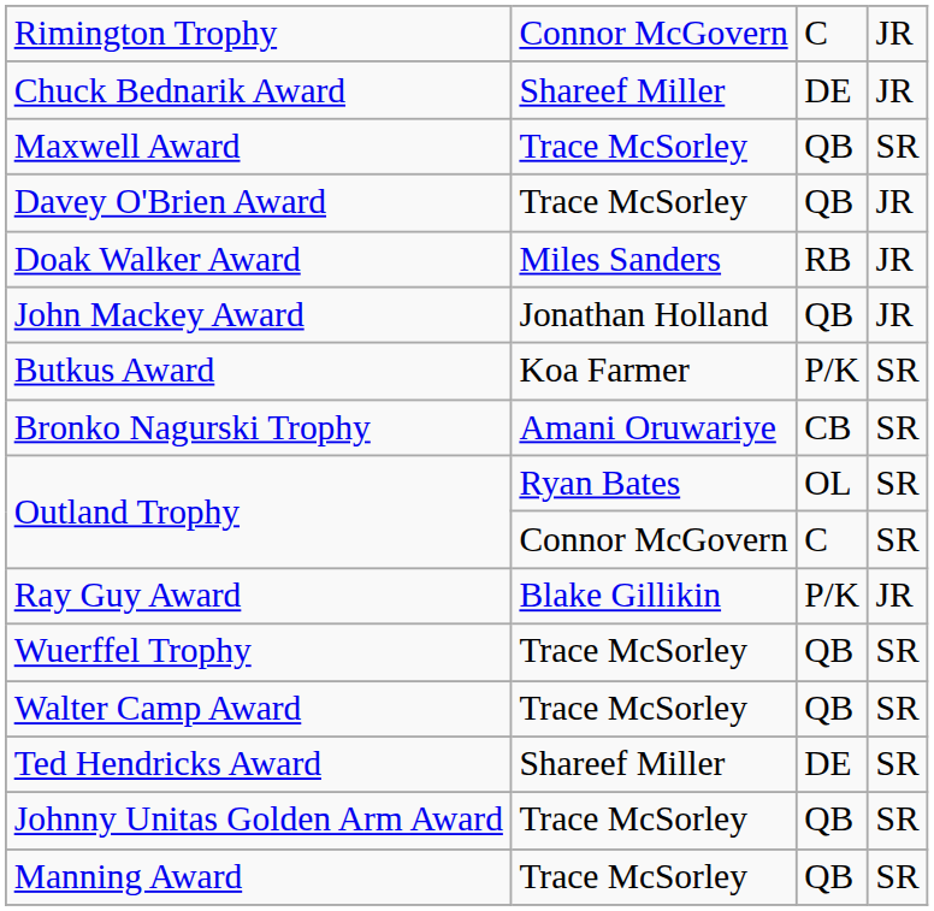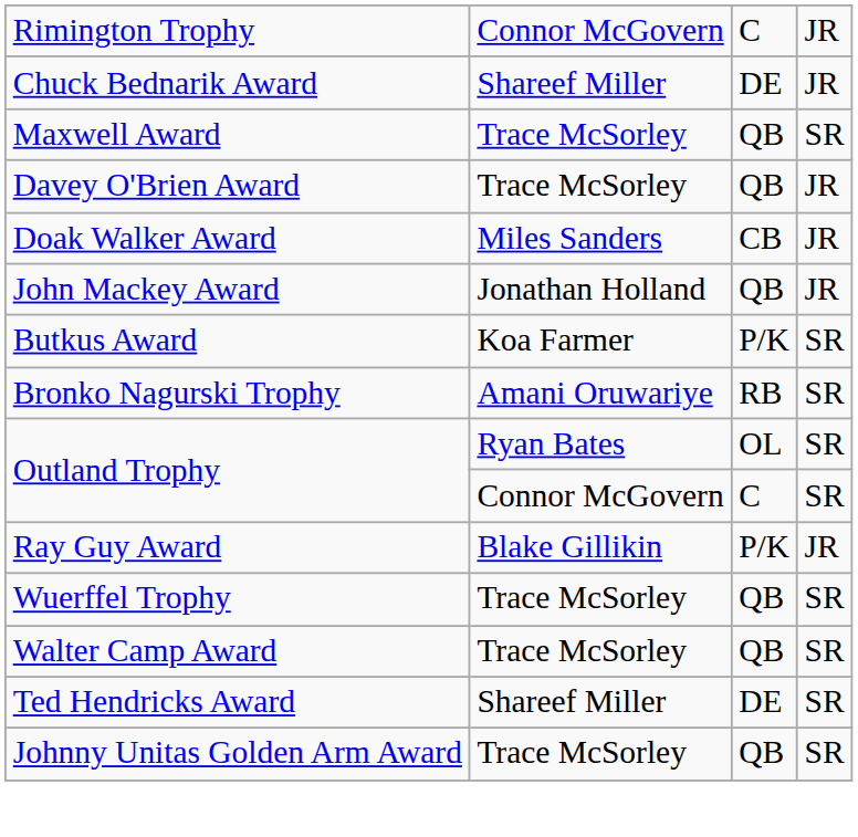 <table class="wikitable">
 <tr>
 <td><a href='#'>Rimington Trophy</a></td>
 <td><a href='#'>Connor McGovern</a></td>
 <td>C</td>
 <td>JR</td>
 </tr>
 <tr>
 <td><a href='#'>Chuck Bednarik Award</a></td>
 <td><a href='#'>Shareef Miller</a></td>
 <td>DE</td>
 <td>JR</td>
 </tr>
 <tr>
 <td><a href='#'>Maxwell Award</a></td>
 <td><a href='#'>Trace McSorley</a></td>
 <td>QB</td>
 <td>SR</td>
 </tr>
 <tr>
 <td><a href='#'>Davey O'Brien Award</a></td>
 <td>Trace McSorley</td>
 <td>QB</td>
 <td>JR</td>
 </tr>
 <tr>
 <td><a href='#'>Doak Walker Award</a></td>
 <td><a href='#'>Miles Sanders</a></td>
-<td>RB</td>
+<td>CB</td>
 <td>JR</td>
 </tr>
 <tr>
 <td><a href='#'>John Mackey Award</a></td>
 <td>Jonathan Holland</td>
 <td>QB</td>
 <td>JR</td>
 </tr>
 <tr>
 <td><a href='#'>Butkus Award</a></td>
 <td>Koa Farmer</td>
 <td>P/K</td>
 <td>SR</td>
 </tr>
 <tr>
 <td><a href='#'>Bronko Nagurski Trophy</a></td>
 <td><a href='#'>Amani Oruwariye</a></td>
-<td>CB</td>
+<td>RB</td>
 <td>SR</td>
 </tr>
 <tr>
 <td rowspan=2><a href='#'>Outland Trophy</a></td>
 <td><a href='#'>Ryan Bates</a></td>
 <td>OL</td>
 <td>SR</td>
 </tr>
 <tr>
 <td>Connor McGovern</td>
 <td>C</td>
 <td>SR</td>
 </tr>
 <tr>
 <td><a href='#'>Ray Guy Award</a></td>
 <td><a href='#'>Blake Gillikin</a></td>
 <td>P/K</td>
 <td>JR</td>
 </tr>
 <tr>
 <td><a href='#'>Wuerffel Trophy</a></td>
 <td>Trace McSorley</td>
 <td>QB</td>
 <td>SR</td>
 </tr>
 <tr>
 <td><a href='#'>Walter Camp Award</a></td>
 <td>Trace McSorley</td>
 <td>QB</td>
 <td>SR</td>
 </tr>
 <tr>
 <td><a href='#'>Ted Hendricks Award</a></td>
 <td>Shareef Miller</td>
 <td>DE</td>
 <td>SR</td>
 </tr>
 <tr>
 <td><a href='#'>Johnny Unitas Golden Arm Award</a></td>
 <td>Trace McSorley</td>
 <td>QB</td>
 <td>SR</td>
 </tr>
-<tr>
-<td><a href='#'>Manning Award</a></td>
-<td>Trace McSorley</td>
-<td>QB</td>
-<td>SR</td>
-</tr>
 </table>
